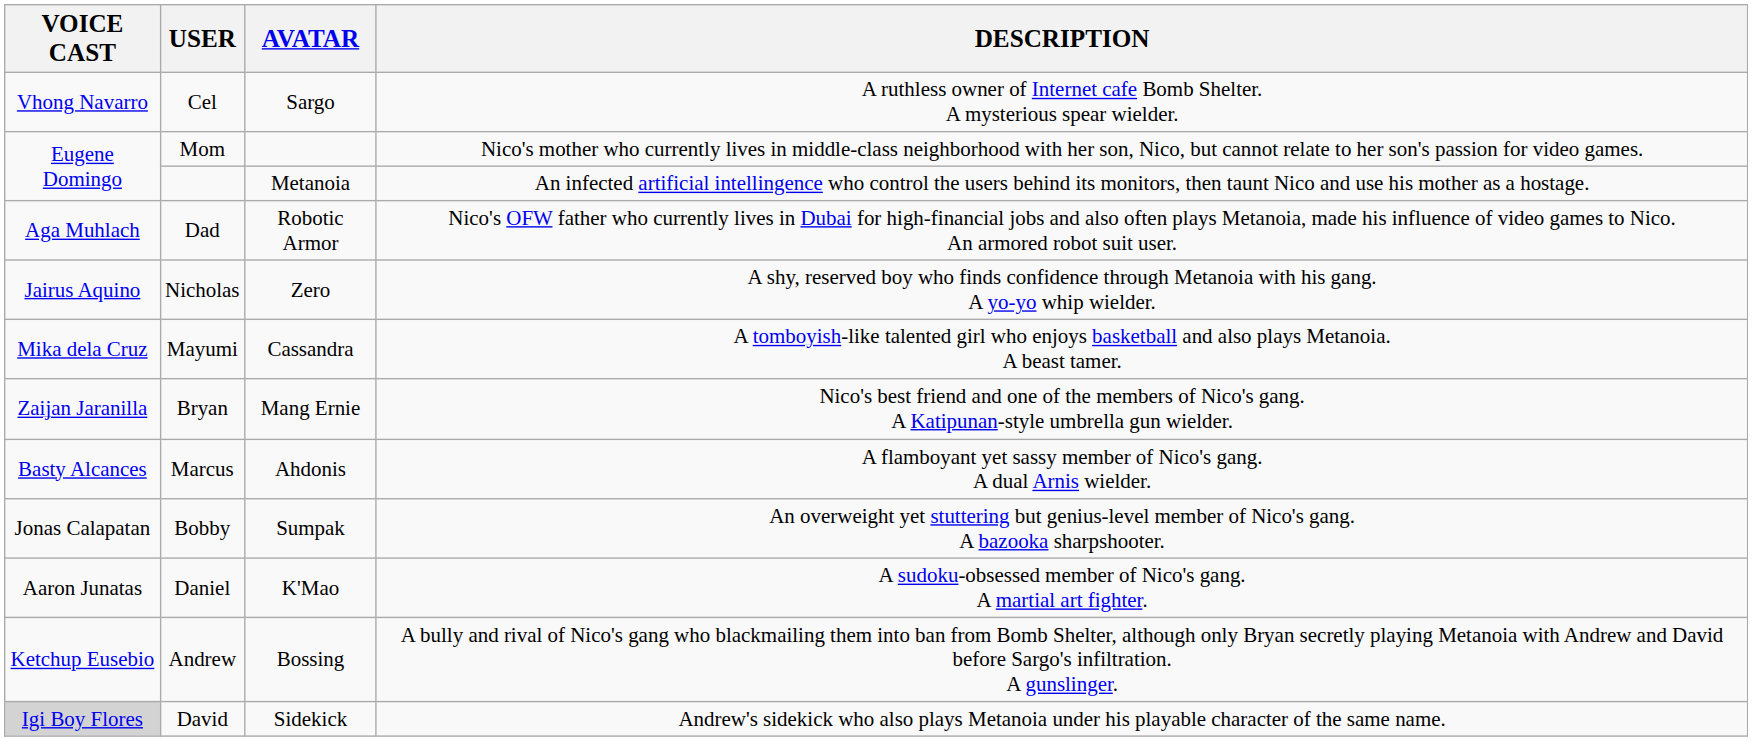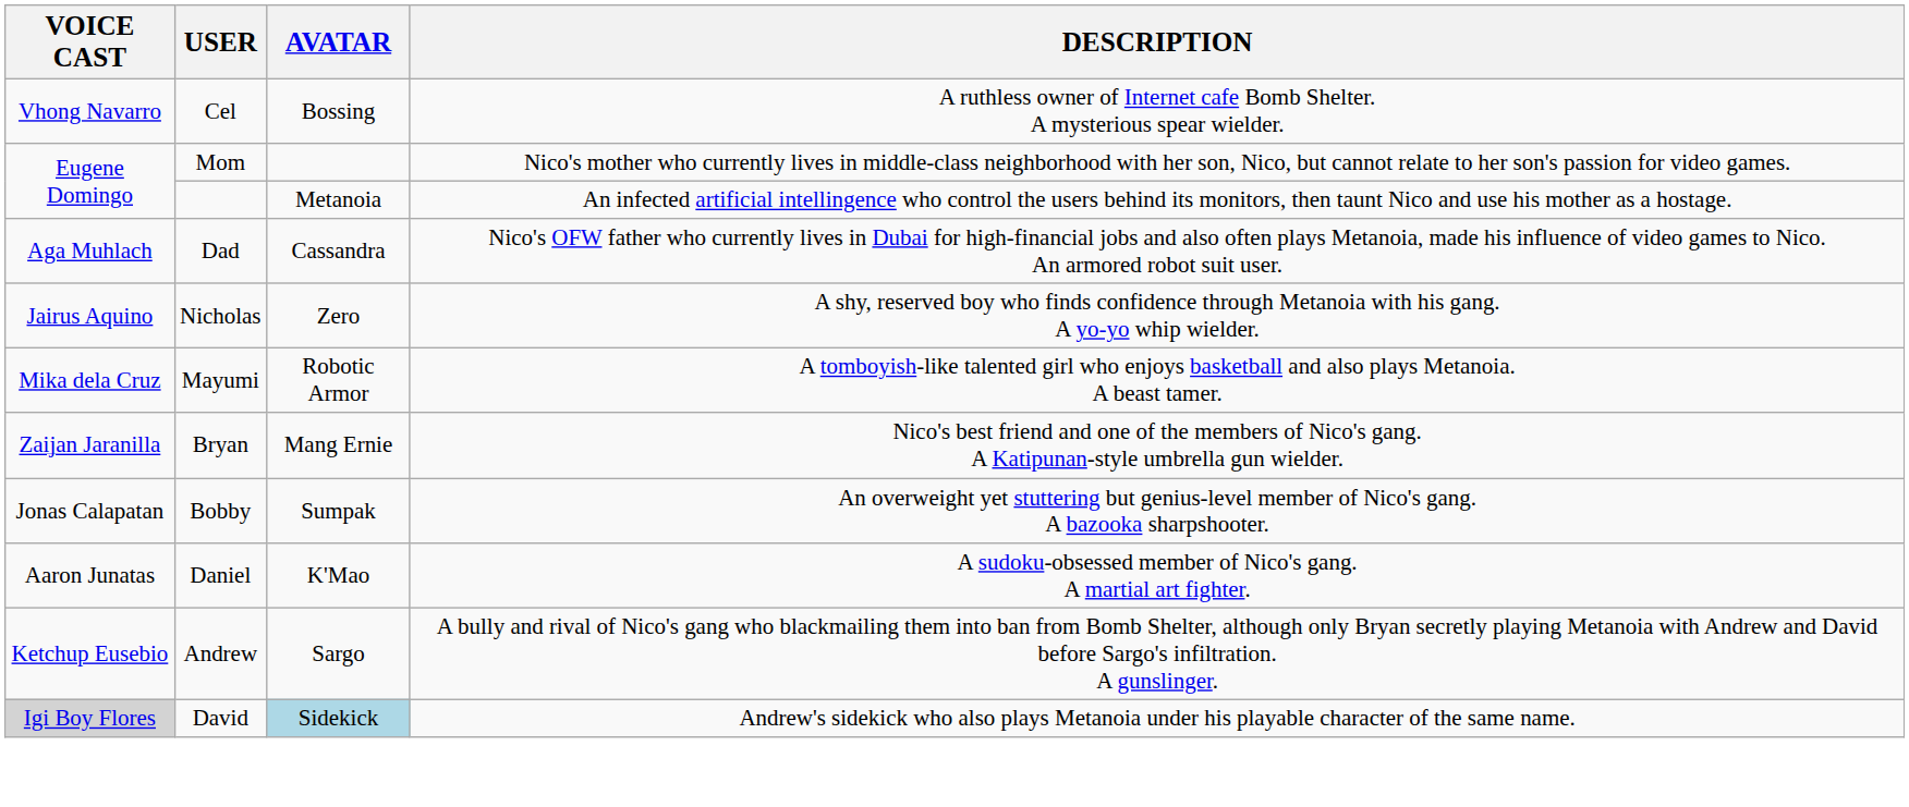 <table class="wikitable plainrowheaders" style="border:none; margin:0; width:100%;font-size: 95%;text-align:center;">
 <tr>
 <th><big>VOICE CAST</big></th>
 <th><big>USER</big></th>
 <th><big><a href='#'>AVATAR</a></big></th>
 <th><big>DESCRIPTION</big></th>
 </tr>
 <tr>
 <td><a href='#'>Vhong Navarro</a></td>
 <td>Cel</td>
-<td>Sargo</td>
+<td>Bossing</td>
 <td>A ruthless owner of <a href='#'>Internet cafe</a> Bomb Shelter.<br>A mysterious spear wielder.</td>
 </tr>
 <tr>
 <td rowspan="2"><a href='#'>Eugene Domingo</a></td>
 <td>Mom</td>
 <td></td>
 <td>Nico's mother who currently lives in middle-class neighborhood with her son, Nico, but cannot relate to her son's passion for video games.</td>
 </tr>
 <tr>
 <td></td>
 <td>Metanoia</td>
 <td>An infected <a href='#'>artificial intellingence</a> who control the users behind its monitors, then taunt Nico and use his mother as a hostage.</td>
 </tr>
 <tr>
 <td><a href='#'>Aga Muhlach</a></td>
 <td>Dad</td>
-<td>Robotic Armor</td>
+<td>Cassandra</td>
 <td>Nico's <a href='#'>OFW</a> father who currently lives in <a href='#'>Dubai</a> for high-financial jobs and also often plays Metanoia, made his influence of video games to Nico.<br>An armored robot suit user.</td>
 </tr>
 <tr>
 <td><a href='#'>Jairus Aquino</a></td>
 <td>Nicholas</td>
 <td>Zero</td>
 <td>A shy, reserved boy who finds confidence through Metanoia with his gang.<br>A <a href='#'>yo-yo</a> whip wielder.</td>
 </tr>
 <tr>
 <td><a href='#'>Mika dela Cruz</a></td>
 <td>Mayumi</td>
-<td>Cassandra</td>
+<td>Robotic Armor</td>
 <td>A <a href='#'>tomboyish</a>-like talented girl who enjoys <a href='#'>basketball</a> and also plays Metanoia.<br>A beast tamer.</td>
 </tr>
 <tr>
 <td><a href='#'>Zaijan Jaranilla</a></td>
 <td>Bryan</td>
 <td>Mang Ernie</td>
 <td>Nico's best friend and one of the members of Nico's gang.<br>A <a href='#'>Katipunan</a>-style umbrella gun wielder.</td>
-</tr>
-<tr>
-<td><a href='#'>Basty Alcances</a></td>
-<td>Marcus</td>
-<td>Ahdonis</td>
-<td>A flamboyant yet sassy member of Nico's gang.<br>A dual <a href='#'>Arnis</a> wielder.</td>
 </tr>
 <tr>
 <td>Jonas Calapatan</td>
 <td>Bobby</td>
 <td>Sumpak</td>
 <td>An overweight yet <a href='#'>stuttering</a> but genius-level member of Nico's gang.<br>A <a href='#'>bazooka</a> sharpshooter.</td>
 </tr>
 <tr>
 <td>Aaron Junatas</td>
 <td>Daniel</td>
 <td>K'Mao</td>
 <td>A <a href='#'>sudoku</a>-obsessed member of Nico's gang.<br>A <a href='#'>martial art fighter</a>.</td>
 </tr>
 <tr>
 <td><a href='#'>Ketchup Eusebio</a></td>
 <td>Andrew</td>
-<td>Bossing</td>
+<td>Sargo</td>
 <td>A bully and rival of Nico's gang who blackmailing them into ban from Bomb Shelter, although only Bryan secretly playing Metanoia with Andrew and David before Sargo's infiltration.<br>A <a href='#'>gunslinger</a>.</td>
 </tr>
 <tr>
 <td style="background: lightgrey;"><a href='#'>Igi Boy Flores</a></td>
 <td>David</td>
-<td>Sidekick</td>
+<td style="background: lightblue;">Sidekick</td>
 <td>Andrew's sidekick who also plays Metanoia under his playable character of the same name.</td>
 </tr>
 </table>
